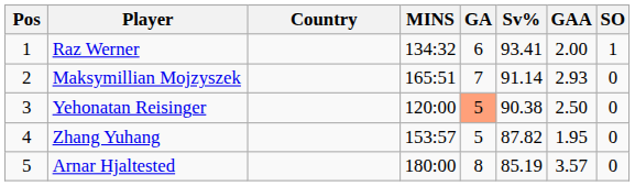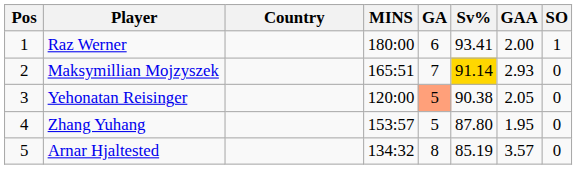 <table class="wikitable sortable" style="text-align: center;">
 <tr>
 <th width=30>Pos</th>
 <th width=165>Player</th>
 <th width=125>Country</th>
 <th width=20>MINS</th>
 <th width=20>GA</th>
 <th width=20>Sv%</th>
 <th width=20>GAA</th>
 <th width=20>SO</th>
 </tr>
 <tr>
 <td>1</td>
 <td align=left><a href='#'>Raz Werner</a></td>
 <td align=left></td>
-<td>134:32</td>
+<td>180:00</td>
 <td>6</td>
 <td>93.41</td>
 <td>2.00</td>
 <td>1</td>
 </tr>
 <tr>
 <td>2</td>
 <td align=left><a href='#'>Maksymillian Mojzyszek</a></td>
 <td align=left></td>
 <td>165:51</td>
 <td>7</td>
-<td>91.14</td>
+<td style="background: gold;">91.14</td>
 <td>2.93</td>
 <td>0</td>
 </tr>
 <tr>
 <td>3</td>
 <td align=left><a href='#'>Yehonatan Reisinger</a></td>
 <td align=left></td>
 <td>120:00</td>
 <td style="background: lightsalmon;">5</td>
 <td>90.38</td>
-<td>2.50</td>
+<td>2.05</td>
 <td>0</td>
 </tr>
 <tr>
 <td>4</td>
 <td align=left><a href='#'>Zhang Yuhang</a></td>
 <td align=left></td>
 <td>153:57</td>
 <td>5</td>
-<td>87.82</td>
+<td>87.80</td>
 <td>1.95</td>
 <td>0</td>
 </tr>
 <tr>
 <td>5</td>
 <td align=left><a href='#'>Arnar Hjaltested</a></td>
 <td align=left></td>
-<td>180:00</td>
+<td>134:32</td>
 <td>8</td>
 <td>85.19</td>
 <td>3.57</td>
 <td>0</td>
 </tr>
 </table>
